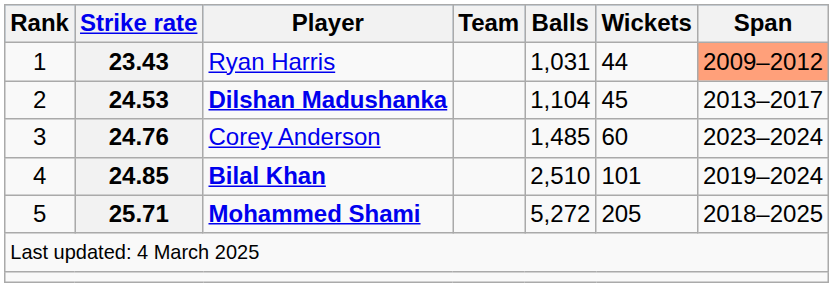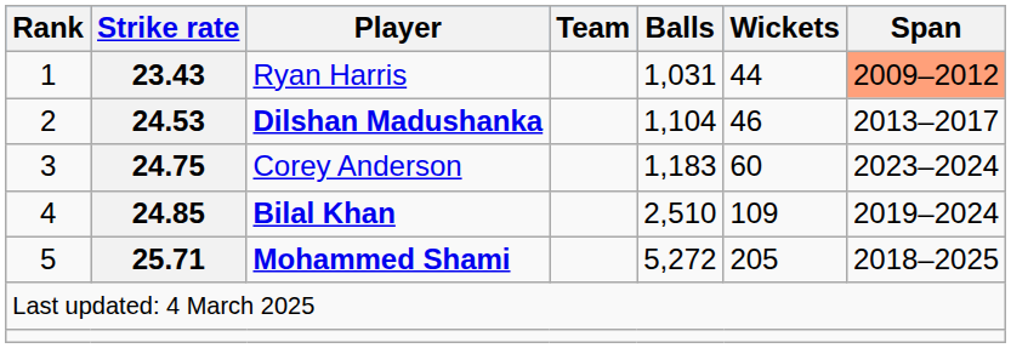 <table class="wikitable plainrowheaders sortable">
 <tr style="background:#9cf;">
 <th>Rank</th>
 <th><a href='#'>Strike rate</a></th>
 <th>Player</th>
 <th>Team</th>
 <th>Balls</th>
 <th>Wickets</th>
 <th>Span</th>
 </tr>
 <tr>
 <td align=center>1</td>
 <th>23.43</th>
 <td><a href='#'>Ryan Harris</a></td>
 <td></td>
 <td>1,031</td>
 <td>44</td>
 <td style="background: lightsalmon;">2009–2012</td>
 </tr>
 <tr>
 <td align=center>2</td>
 <th>24.53</th>
 <td><strong><a href='#'>Dilshan Madushanka</a></strong></td>
 <td></td>
 <td>1,104</td>
-<td>45</td>
+<td>46</td>
 <td>2013–2017</td>
 </tr>
 <tr>
 <td align=center>3</td>
-<th>24.76</th>
+<th>24.75</th>
 <td><a href='#'>Corey Anderson</a></td>
 <td></td>
-<td>1,485</td>
+<td>1,183</td>
 <td>60</td>
 <td>2023–2024</td>
 </tr>
 <tr>
 <td align=center>4</td>
 <th>24.85</th>
 <td><strong><a href='#'>Bilal Khan</a></strong></td>
 <td></td>
 <td>2,510</td>
-<td>101</td>
+<td>109</td>
 <td>2019–2024</td>
 </tr>
 <tr>
 <td align=center>5</td>
 <th>25.71</th>
 <td><strong><a href='#'>Mohammed Shami</a></strong></td>
 <td></td>
 <td>5,272</td>
 <td>205</td>
 <td>2018–2025</td>
 </tr>
 <tr class=sortbottom>
 <td colspan="7"><small>Last updated: 4 March 2025</small></td>
 </tr>
 <tr>
 <td colspan="7"></td>
 </tr>
 </table>
